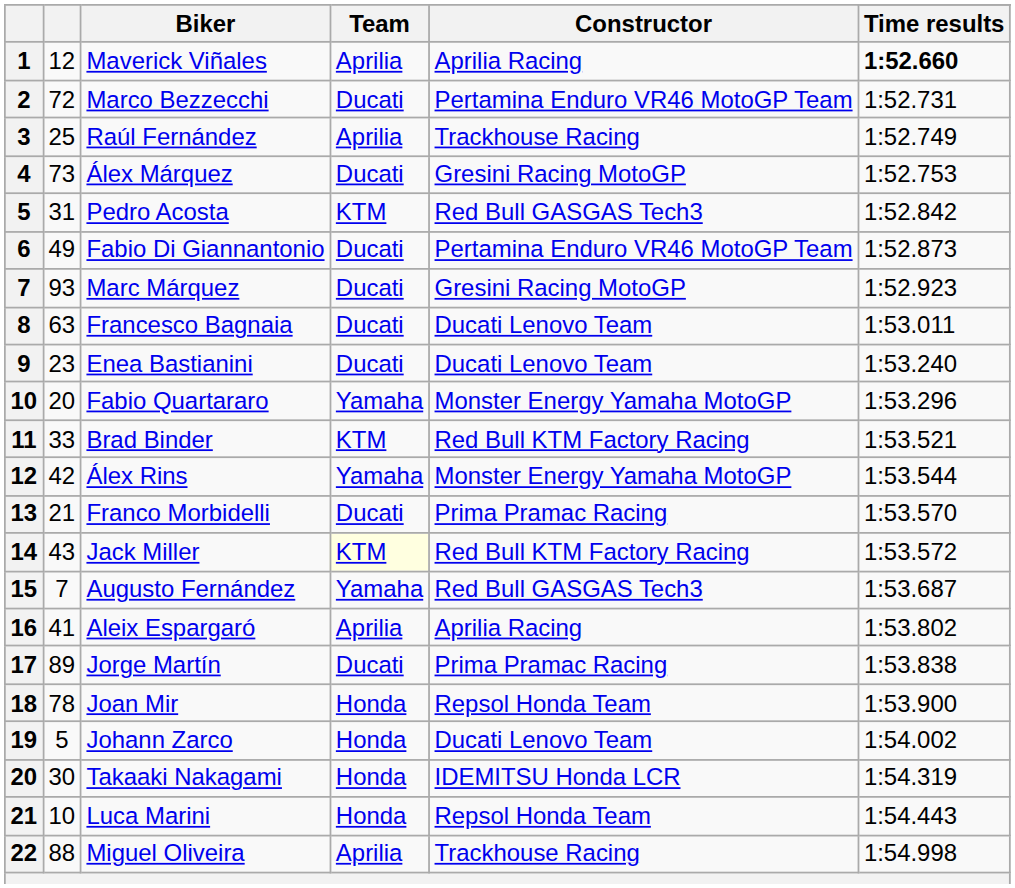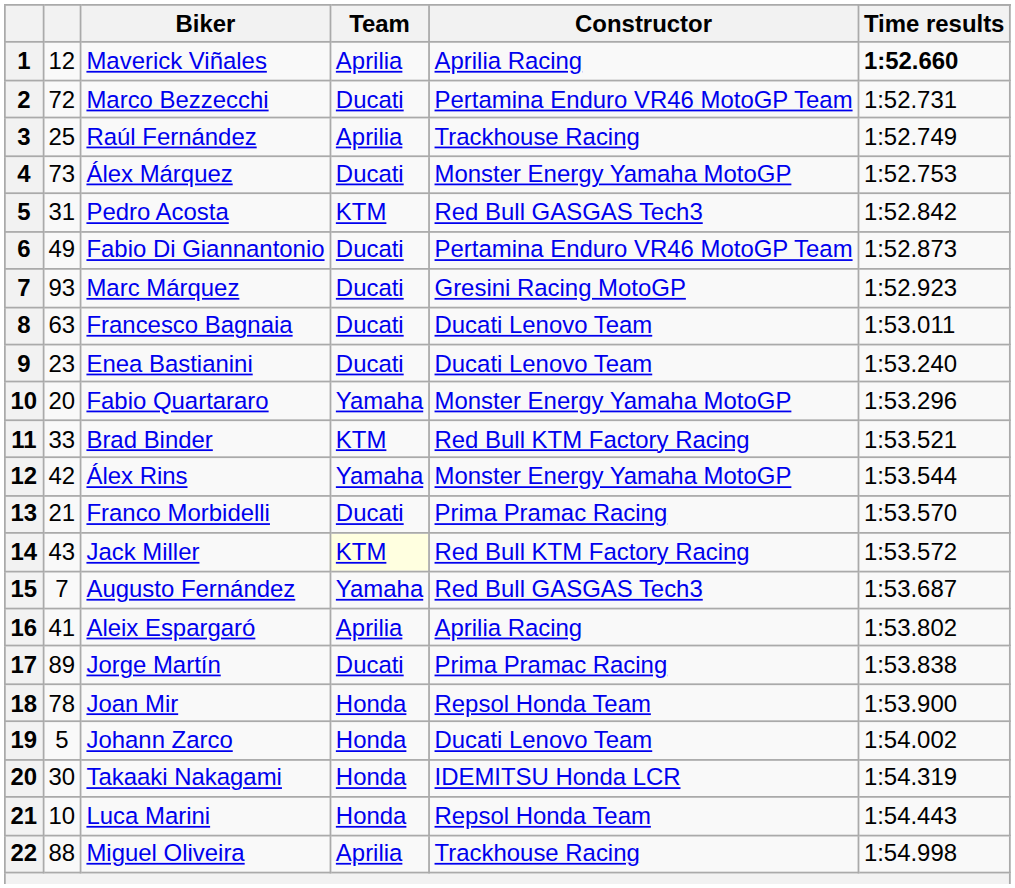 <table class="wikitable sortable" style="font-size: 85%;">
 <tr>
 <th rowspan="2"></th>
 <th rowspan="2"></th>
 <th rowspan="2">Biker</th>
 <th rowspan="2">Team</th>
 <th rowspan="2">Constructor</th>
 </tr>
 <tr>
 <th scope="col">Time results</th>
 </tr>
 <tr>
 <th scope="row">1</th>
 <td align="center">12</td>
 <td> <a href='#'>Maverick Viñales</a></td>
 <td><a href='#'>Aprilia</a></td>
 <td><a href='#'>Aprilia Racing</a></td>
 <td><strong>1:52.660</strong></td>
 </tr>
 <tr>
 <th scope="row">2</th>
 <td align="center">72</td>
 <td> <a href='#'>Marco Bezzecchi</a></td>
 <td><a href='#'>Ducati</a></td>
 <td><a href='#'>Pertamina Enduro VR46 MotoGP Team</a></td>
 <td>1:52.731</td>
 </tr>
 <tr>
 <th scope="row">3</th>
 <td align="center">25</td>
 <td> <a href='#'>Raúl Fernández</a></td>
 <td><a href='#'>Aprilia</a></td>
 <td><a href='#'>Trackhouse Racing</a></td>
 <td>1:52.749</td>
 </tr>
 <tr>
 <th scope="row">4</th>
 <td align="center">73</td>
 <td> <a href='#'>Álex Márquez</a></td>
 <td><a href='#'>Ducati</a></td>
-<td><a href='#'>Gresini Racing MotoGP</a></td>
+<td><a href='#'>Monster Energy Yamaha MotoGP</a></td>
 <td>1:52.753</td>
 </tr>
 <tr>
 <th scope="row">5</th>
 <td align="center">31</td>
 <td> <a href='#'>Pedro Acosta</a></td>
 <td><a href='#'>KTM</a></td>
 <td><a href='#'>Red Bull GASGAS Tech3</a></td>
 <td>1:52.842</td>
 </tr>
 <tr>
 <th scope="row">6</th>
 <td align="center">49</td>
 <td> <a href='#'>Fabio Di Giannantonio</a></td>
 <td><a href='#'>Ducati</a></td>
 <td><a href='#'>Pertamina Enduro VR46 MotoGP Team</a></td>
 <td>1:52.873</td>
 </tr>
 <tr>
 <th scope="row">7</th>
 <td align="center">93</td>
 <td> <a href='#'>Marc Márquez</a></td>
 <td><a href='#'>Ducati</a></td>
 <td><a href='#'>Gresini Racing MotoGP</a></td>
 <td>1:52.923</td>
 </tr>
 <tr>
 <th scope="row">8</th>
 <td align="center">63</td>
 <td> <a href='#'>Francesco Bagnaia</a></td>
 <td><a href='#'>Ducati</a></td>
 <td><a href='#'>Ducati Lenovo Team</a></td>
 <td>1:53.011</td>
 </tr>
 <tr>
 <th scope="row">9</th>
 <td align="center">23</td>
 <td> <a href='#'>Enea Bastianini</a></td>
 <td><a href='#'>Ducati</a></td>
 <td><a href='#'>Ducati Lenovo Team</a></td>
 <td>1:53.240</td>
 </tr>
 <tr>
 <th scope="row">10</th>
 <td align="center">20</td>
 <td> <a href='#'>Fabio Quartararo</a></td>
 <td><a href='#'>Yamaha</a></td>
 <td><a href='#'>Monster Energy Yamaha MotoGP</a></td>
 <td>1:53.296</td>
 </tr>
 <tr>
 <th scope="row">11</th>
 <td align="center">33</td>
 <td> <a href='#'>Brad Binder</a></td>
 <td><a href='#'>KTM</a></td>
 <td><a href='#'>Red Bull KTM Factory Racing</a></td>
 <td>1:53.521</td>
 </tr>
 <tr>
 <th scope="row">12</th>
 <td align="center">42</td>
 <td> <a href='#'>Álex Rins</a></td>
 <td><a href='#'>Yamaha</a></td>
 <td><a href='#'>Monster Energy Yamaha MotoGP</a></td>
 <td>1:53.544</td>
 </tr>
 <tr>
 <th scope="row">13</th>
 <td align="center">21</td>
 <td> <a href='#'>Franco Morbidelli</a></td>
 <td><a href='#'>Ducati</a></td>
 <td><a href='#'>Prima Pramac Racing</a></td>
 <td>1:53.570</td>
 </tr>
 <tr>
 <th scope="row">14</th>
 <td align="center">43</td>
 <td> <a href='#'>Jack Miller</a></td>
 <td style="background: lightyellow;"><a href='#'>KTM</a></td>
 <td><a href='#'>Red Bull KTM Factory Racing</a></td>
 <td>1:53.572</td>
 </tr>
 <tr>
 <th scope="row">15</th>
 <td align="center">7</td>
 <td> <a href='#'>Augusto Fernández</a></td>
 <td><a href='#'>Yamaha</a></td>
 <td><a href='#'>Red Bull GASGAS Tech3</a></td>
 <td>1:53.687</td>
 </tr>
 <tr>
 <th scope="row">16</th>
 <td align="center">41</td>
 <td> <a href='#'>Aleix Espargaró</a></td>
 <td><a href='#'>Aprilia</a></td>
 <td><a href='#'>Aprilia Racing</a></td>
 <td>1:53.802</td>
 </tr>
 <tr>
 <th scope="row">17</th>
 <td align="center">89</td>
 <td> <a href='#'>Jorge Martín</a></td>
 <td><a href='#'>Ducati</a></td>
 <td><a href='#'>Prima Pramac Racing</a></td>
 <td>1:53.838</td>
 </tr>
 <tr>
 <th scope="row">18</th>
 <td align="center">78</td>
 <td> <a href='#'>Joan Mir</a></td>
 <td><a href='#'>Honda</a></td>
 <td><a href='#'>Repsol Honda Team</a></td>
 <td>1:53.900</td>
 </tr>
 <tr>
 <th scope="row">19</th>
 <td align="center">5</td>
 <td> <a href='#'>Johann Zarco</a></td>
 <td><a href='#'>Honda</a></td>
 <td><a href='#'>Ducati Lenovo Team</a></td>
 <td>1:54.002</td>
 </tr>
 <tr>
 <th scope="row">20</th>
 <td align="center">30</td>
 <td> <a href='#'>Takaaki Nakagami</a></td>
 <td><a href='#'>Honda</a></td>
 <td><a href='#'>IDEMITSU Honda LCR</a></td>
 <td>1:54.319</td>
 </tr>
 <tr>
 <th scope="row">21</th>
 <td align="center">10</td>
 <td> <a href='#'>Luca Marini</a></td>
 <td><a href='#'>Honda</a></td>
 <td><a href='#'>Repsol Honda Team</a></td>
 <td>1:54.443</td>
 </tr>
 <tr>
 <th scope="row">22</th>
 <td align="center">88</td>
 <td> <a href='#'>Miguel Oliveira</a></td>
 <td><a href='#'>Aprilia</a></td>
 <td><a href='#'>Trackhouse Racing</a></td>
 <td>1:54.998</td>
 </tr>
 <tr>
 <th colspan="7"></th>
 </tr>
 </table>
